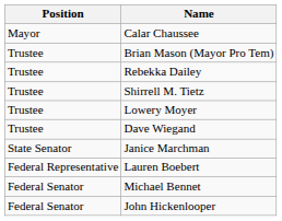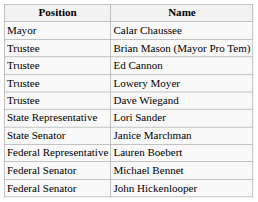 <table class="wikitable">
 <tr>
 <th>Position</th>
 <th>Name</th>
 </tr>
 <tr>
 <td>Mayor</td>
 <td>Calar Chaussee</td>
 </tr>
 <tr>
 <td>Trustee</td>
 <td>Brian Mason (Mayor Pro Tem)</td>
 </tr>
 <tr>
 <td>Trustee</td>
-<td>Rebekka Dailey</td>
-</tr>
-<tr>
-<td>Trustee</td>
-<td>Shirrell M. Tietz</td>
+<td>Ed Cannon</td>
 </tr>
 <tr>
 <td>Trustee</td>
 <td>Lowery Moyer</td>
 </tr>
 <tr>
 <td>Trustee</td>
 <td>Dave Wiegand</td>
+</tr>
+<tr>
+<td>State Representative</td>
+<td>Lori Sander</td>
 </tr>
 <tr>
 <td>State Senator</td>
 <td>Janice Marchman</td>
 </tr>
 <tr>
 <td>Federal Representative</td>
 <td>Lauren Boebert</td>
 </tr>
 <tr>
 <td>Federal Senator</td>
 <td>Michael Bennet</td>
 </tr>
 <tr>
 <td>Federal Senator</td>
 <td>John Hickenlooper</td>
 </tr>
 </table>
